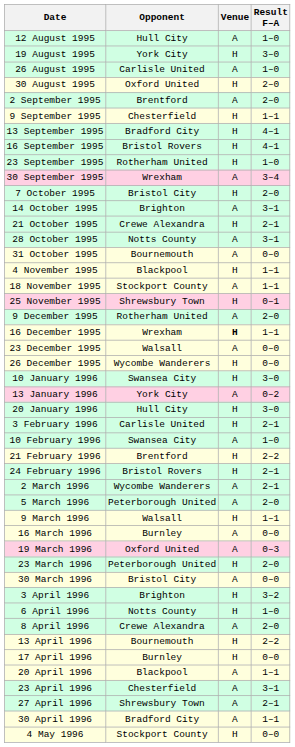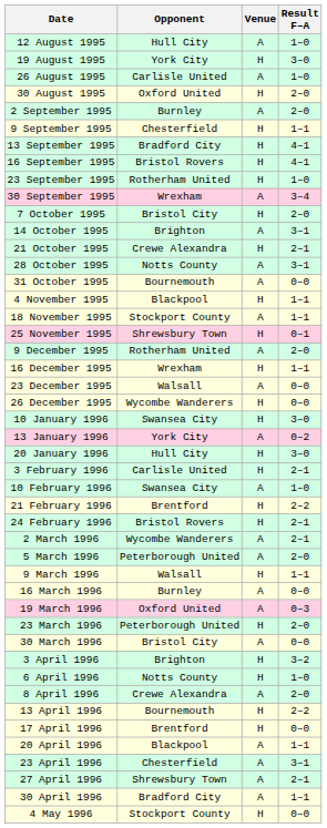 <table class="wikitable sortable" style="text-align:center;">
 <tr>
 <th>Date</th>
 <th>Opponent</th>
 <th>Venue</th>
 <th>Result<br>F–A</th>
 </tr>
 <tr bgcolor="#d0ffe3">
 <td>12 August 1995</td>
 <td>Hull City</td>
 <td>A</td>
 <td>1–0</td>
 </tr>
 <tr bgcolor="#d0ffe3">
 <td>19 August 1995</td>
 <td>York City</td>
 <td>H</td>
 <td>3–0</td>
 </tr>
 <tr bgcolor="#d0ffe3">
 <td>26 August 1995</td>
 <td>Carlisle United</td>
 <td>A</td>
 <td>1–0</td>
 </tr>
 <tr bgcolor="#ffffdd">
 <td>30 August 1995</td>
 <td>Oxford United</td>
 <td>H</td>
 <td>2–0</td>
 </tr>
 <tr bgcolor="#d0ffe3">
 <td>2 September 1995</td>
-<td>Brentford</td>
+<td>Burnley</td>
 <td>A</td>
 <td>2–0</td>
 </tr>
 <tr bgcolor="#ffffdd">
 <td>9 September 1995</td>
 <td>Chesterfield</td>
 <td>H</td>
 <td>1–1</td>
 </tr>
 <tr bgcolor="#d0ffe3">
 <td>13 September 1995</td>
 <td>Bradford City</td>
 <td>H</td>
 <td>4–1</td>
 </tr>
 <tr bgcolor="#d0ffe3">
 <td>16 September 1995</td>
 <td>Bristol Rovers</td>
 <td>H</td>
 <td>4–1</td>
 </tr>
 <tr bgcolor="#d0ffe3">
 <td>23 September 1995</td>
 <td>Rotherham United</td>
 <td>H</td>
 <td>1–0</td>
 </tr>
 <tr bgcolor="#ffd0e3">
 <td>30 September 1995</td>
 <td>Wrexham</td>
 <td>A</td>
 <td>3–4</td>
 </tr>
 <tr bgcolor="#d0ffe3">
 <td>7 October 1995</td>
 <td>Bristol City</td>
 <td>H</td>
 <td>2–0</td>
 </tr>
 <tr bgcolor="#d0ffe3">
 <td>14 October 1995</td>
 <td>Brighton</td>
 <td>A</td>
 <td>3–1</td>
 </tr>
 <tr bgcolor="#d0ffe3">
 <td>21 October 1995</td>
 <td>Crewe Alexandra</td>
 <td>H</td>
 <td>2–1</td>
 </tr>
 <tr bgcolor="#d0ffe3">
 <td>28 October 1995</td>
 <td>Notts County</td>
 <td>A</td>
 <td>3–1</td>
 </tr>
 <tr bgcolor="#ffffdd">
 <td>31 October 1995</td>
 <td>Bournemouth</td>
 <td>A</td>
 <td>0–0</td>
 </tr>
 <tr bgcolor="#ffffdd">
 <td>4 November 1995</td>
 <td>Blackpool</td>
 <td>H</td>
 <td>1–1</td>
 </tr>
 <tr bgcolor="#ffffdd">
 <td>18 November 1995</td>
 <td>Stockport County</td>
 <td>A</td>
 <td>1–1</td>
 </tr>
 <tr bgcolor="#ffd0e3">
 <td>25 November 1995</td>
 <td>Shrewsbury Town</td>
 <td>H</td>
 <td>0–1</td>
 </tr>
 <tr bgcolor="#d0ffe3">
 <td>9 December 1995</td>
 <td>Rotherham United</td>
 <td>A</td>
 <td>2–0</td>
 </tr>
 <tr bgcolor="#ffffdd">
 <td>16 December 1995</td>
 <td>Wrexham</td>
-<td><strong>H</strong></td>
+<td>H</td>
 <td>1–1</td>
 </tr>
 <tr bgcolor="#ffffdd">
 <td>23 December 1995</td>
 <td>Walsall</td>
 <td>A</td>
 <td>0–0</td>
 </tr>
 <tr bgcolor="#ffffdd">
 <td>26 December 1995</td>
 <td>Wycombe Wanderers</td>
 <td>H</td>
 <td>0–0</td>
 </tr>
 <tr bgcolor="#d0ffe3">
 <td>10 January 1996</td>
 <td>Swansea City</td>
 <td>H</td>
 <td>3–0</td>
 </tr>
 <tr bgcolor="#ffd0e3">
 <td>13 January 1996</td>
 <td>York City</td>
 <td>A</td>
 <td>0–2</td>
 </tr>
 <tr bgcolor="#d0ffe3">
 <td>20 January 1996</td>
 <td>Hull City</td>
 <td>H</td>
 <td>3–0</td>
 </tr>
 <tr bgcolor="#d0ffe3">
 <td>3 February 1996</td>
 <td>Carlisle United</td>
 <td>H</td>
 <td>2–1</td>
 </tr>
 <tr bgcolor="#d0ffe3">
 <td>10 February 1996</td>
 <td>Swansea City</td>
 <td>A</td>
 <td>1–0</td>
 </tr>
 <tr bgcolor="#ffffdd">
 <td>21 February 1996</td>
 <td>Brentford</td>
 <td>H</td>
 <td>2–2</td>
 </tr>
 <tr bgcolor="#d0ffe3">
 <td>24 February 1996</td>
 <td>Bristol Rovers</td>
 <td>H</td>
 <td>2–1</td>
 </tr>
 <tr bgcolor="#d0ffe3">
 <td>2 March 1996</td>
 <td>Wycombe Wanderers</td>
 <td>A</td>
 <td>2–1</td>
 </tr>
 <tr bgcolor="#d0ffe3">
 <td>5 March 1996</td>
 <td>Peterborough United</td>
 <td>A</td>
 <td>2–0</td>
 </tr>
 <tr bgcolor="#ffffdd">
 <td>9 March 1996</td>
 <td>Walsall</td>
 <td>H</td>
 <td>1–1</td>
 </tr>
 <tr bgcolor="#ffffdd">
 <td>16 March 1996</td>
 <td>Burnley</td>
 <td>A</td>
 <td>0–0</td>
 </tr>
 <tr bgcolor="#ffd0e3">
 <td>19 March 1996</td>
 <td>Oxford United</td>
 <td>A</td>
 <td>0–3</td>
 </tr>
 <tr bgcolor="#d0ffe3">
 <td>23 March 1996</td>
 <td>Peterborough United</td>
 <td>H</td>
 <td>2–0</td>
 </tr>
 <tr bgcolor="#ffffdd">
 <td>30 March 1996</td>
 <td>Bristol City</td>
 <td>A</td>
 <td>0–0</td>
 </tr>
 <tr bgcolor="#d0ffe3">
 <td>3 April 1996</td>
 <td>Brighton</td>
 <td>H</td>
 <td>3–2</td>
 </tr>
 <tr bgcolor="#d0ffe3">
 <td>6 April 1996</td>
 <td>Notts County</td>
 <td>H</td>
 <td>1–0</td>
 </tr>
 <tr bgcolor="#d0ffe3">
 <td>8 April 1996</td>
 <td>Crewe Alexandra</td>
 <td>A</td>
 <td>2–0</td>
 </tr>
 <tr bgcolor="#ffffdd">
 <td>13 April 1996</td>
 <td>Bournemouth</td>
 <td>H</td>
 <td>2–2</td>
 </tr>
 <tr bgcolor="#ffffdd">
 <td>17 April 1996</td>
-<td>Burnley</td>
+<td>Brentford</td>
 <td>H</td>
 <td>0–0</td>
 </tr>
 <tr bgcolor="#ffffdd">
 <td>20 April 1996</td>
 <td>Blackpool</td>
 <td>A</td>
 <td>1–1</td>
 </tr>
 <tr bgcolor="#d0ffe3">
 <td>23 April 1996</td>
 <td>Chesterfield</td>
 <td>A</td>
 <td>3–1</td>
 </tr>
 <tr bgcolor="#d0ffe3">
 <td>27 April 1996</td>
 <td>Shrewsbury Town</td>
 <td>A</td>
 <td>2–1</td>
 </tr>
 <tr bgcolor="#ffffdd">
 <td>30 April 1996</td>
 <td>Bradford City</td>
 <td>A</td>
 <td>1–1</td>
 </tr>
 <tr bgcolor="#ffffdd">
 <td>4 May 1996</td>
 <td>Stockport County</td>
 <td>H</td>
 <td>0–0</td>
 </tr>
 </table>
